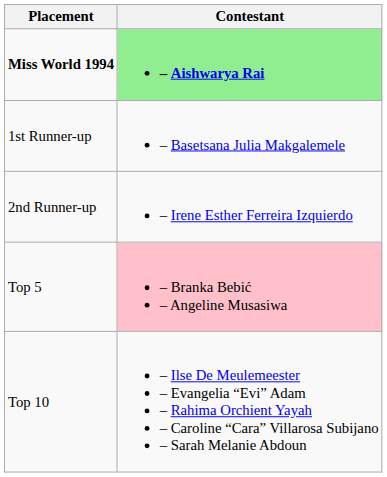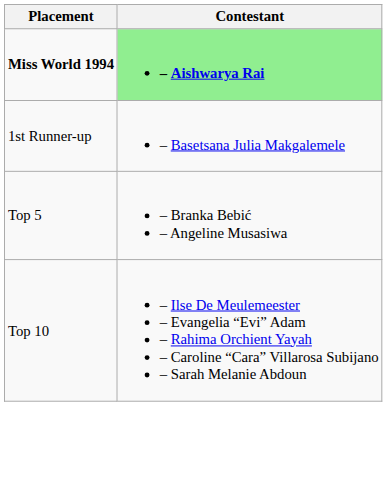 <table class="wikitable sortable" style="font-size:95%;">
 <tr>
 <th>Placement</th>
 <th>Contestant</th>
 </tr>
 <tr>
 <td><strong>Miss World 1994</strong></td>
 <td style="background: lightgreen;"><br><ul><li><strong> –</strong> <strong><a href='#'>Aishwarya Rai</a></strong></li></ul></td>
 </tr>
 <tr>
 <td>1st Runner-up</td>
 <td><br><ul><li> – <a href='#'>Basetsana Julia Makgalemele</a></li></ul></td>
 </tr>
 <tr>
-<td>2nd Runner-up</td>
-<td><br><ul><li> – <a href='#'>Irene Esther Ferreira Izquierdo</a></li></ul></td>
-</tr>
-<tr>
 <td>Top 5</td>
-<td style="background: pink;"><br><ul><li> – Branka Bebić</li><li> – Angeline Musasiwa</li></ul></td>
+<td><br><ul><li> – Branka Bebić</li><li> – Angeline Musasiwa</li></ul></td>
 </tr>
 <tr>
 <td>Top 10</td>
 <td><br><ul><li> – <a href='#'>Ilse De Meulemeester</a></li><li> – Evangelia “Evi” Adam</li><li> – <a href='#'>Rahima Orchient Yayah</a></li><li> – Caroline “Cara” Villarosa Subijano</li><li> – Sarah Melanie Abdoun</li></ul></td>
 </tr>
 </table>
